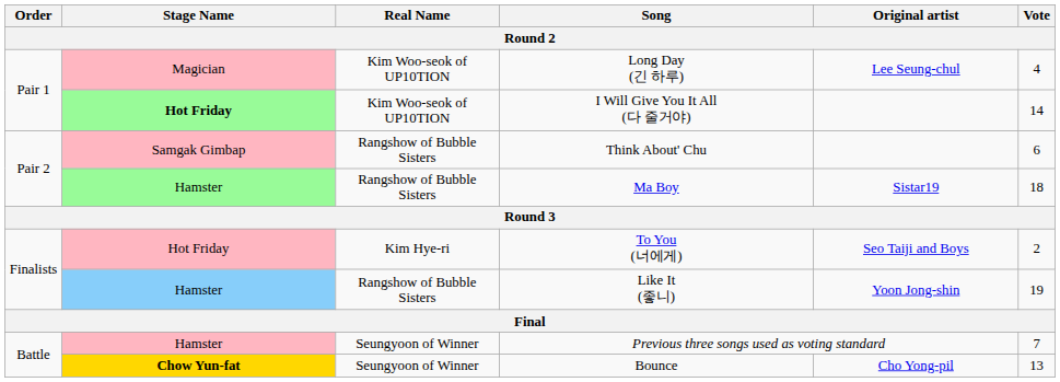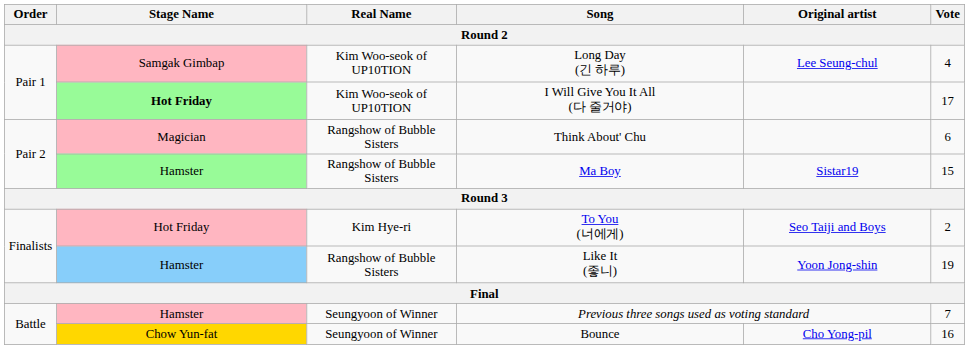 <table class="wikitable" style="text-align:center; width:95%;">
 <tr>
 <th style="width:1%;">Order</th>
 <th style="width:20%;">Stage Name</th>
 <th style="width:12%;">Real Name</th>
 <th style="width:23%;">Song</th>
 <th style="width:15%;">Original artist</th>
 <th style="width:1%;">Vote</th>
 </tr>
 <tr>
 <th colspan=6>Round 2</th>
 </tr>
 <tr>
 <td rowspan=2>Pair 1</td>
-<td bgcolor="lightpink">Magician</td>
+<td bgcolor="lightpink">Samgak Gimbap</td>
 <td>Kim Woo-seok of UP10TION</td>
 <td>Long Day<br>(긴 하루)</td>
 <td><a href='#'>Lee Seung-chul</a></td>
 <td>4</td>
 </tr>
 <tr>
 <td bgcolor="palegreen"><strong>Hot Friday</strong></td>
 <td>Kim Woo-seok of UP10TION</td>
 <td>I Will Give You It All<br>(다 줄거야)</td>
 <td></td>
-<td>14</td>
+<td>17</td>
 </tr>
 <tr>
 <td rowspan=2>Pair 2</td>
-<td bgcolor="lightpink">Samgak Gimbap</td>
+<td bgcolor="lightpink">Magician</td>
 <td>Rangshow of Bubble Sisters</td>
 <td>Think About' Chu</td>
 <td></td>
 <td>6</td>
 </tr>
 <tr>
 <td bgcolor="palegreen">Hamster</td>
 <td>Rangshow of Bubble Sisters</td>
 <td><a href='#'>Ma Boy</a></td>
 <td><a href='#'>Sistar19</a></td>
-<td>18</td>
+<td>15</td>
 </tr>
 <tr>
 <th colspan=6>Round 3</th>
 </tr>
 <tr>
 <td rowspan=2>Finalists</td>
 <td bgcolor="lightpink">Hot Friday</td>
 <td>Kim Hye-ri</td>
 <td><a href='#'>To You</a><br>(너에게)</td>
 <td><a href='#'>Seo Taiji and Boys</a></td>
 <td>2</td>
 </tr>
 <tr>
 <td bgcolor="lightskyblue">Hamster</td>
 <td>Rangshow of Bubble Sisters</td>
 <td>Like It<br>(좋니)</td>
 <td><a href='#'>Yoon Jong-shin</a></td>
 <td>19</td>
 </tr>
 <tr>
 <th colspan=6>Final</th>
 </tr>
 <tr>
 <td rowspan=2>Battle</td>
 <td bgcolor="lightpink">Hamster</td>
 <td>Seungyoon of Winner</td>
 <td colspan=2><em>Previous three songs used as voting standard</em></td>
 <td>7</td>
 </tr>
 <tr>
-<td bgcolor="gold"><strong>Chow Yun-fat</strong></td>
+<td bgcolor="gold">Chow Yun-fat</td>
 <td>Seungyoon of Winner</td>
 <td>Bounce</td>
 <td><a href='#'>Cho Yong-pil</a></td>
-<td>13</td>
+<td>16</td>
 </tr>
 </table>
